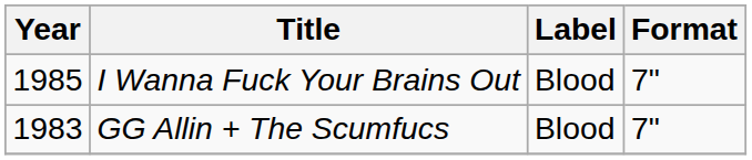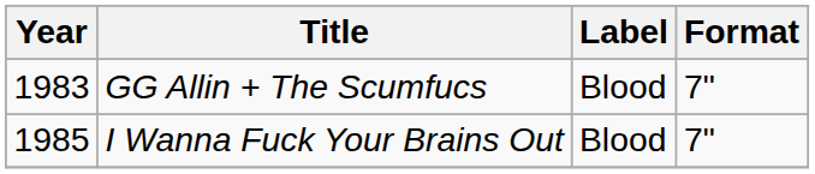 <table class="wikitable">
 <tr>
 <th>Year</th>
 <th>Title</th>
 <th>Label</th>
 <th>Format</th>
 </tr>
 <tr>
+<td>1983</td>
+<td><em>GG Allin + The Scumfucs</em></td>
+<td>Blood</td>
+<td>7"</td>
+</tr>
+<tr>
 <td>1985</td>
 <td><em>I Wanna Fuck Your Brains Out</em></td>
 <td>Blood</td>
 <td>7"</td>
 </tr>
 <tr>
-<td>1983</td>
-<td><em>GG Allin + The Scumfucs</em></td>
-<td>Blood</td>
-<td>7"</td>
-</tr>
-<tr>
 </tr>
 </table>
